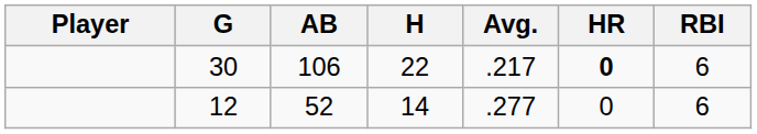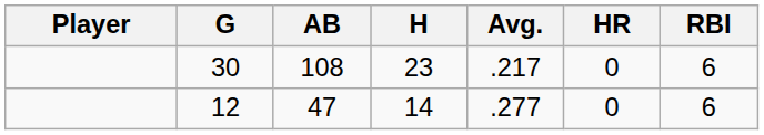 <table class="wikitable sortable">
 <tr>
 <th bgcolor="#DDDDFF" width="16%">Player</th>
 <th bgcolor="#DDDDFF" width="9%">G</th>
 <th bgcolor="#DDDDFF" width="9%">AB</th>
 <th bgcolor="#DDDDFF" width="9%">H</th>
 <th bgcolor="#DDDDFF" width="9%">Avg.</th>
 <th bgcolor="#DDDDFF" width="9%">HR</th>
 <th bgcolor="#DDDDFF" width="9%">RBI</th>
 </tr>
 <tr align="center">
 <td></td>
 <td>30</td>
-<td>106</td>
-<td>22</td>
+<td>108</td>
+<td>23</td>
 <td>.217</td>
-<td><strong>0</strong></td>
+<td>0</td>
 <td>6</td>
 </tr>
 <tr align="center">
 <td></td>
 <td>12</td>
-<td>52</td>
+<td>47</td>
 <td>14</td>
 <td>.277</td>
 <td>0</td>
 <td>6</td>
 </tr>
 </table>
